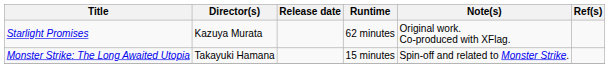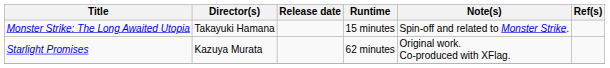 <table class="wikitable sortable">
 <tr>
 <th scope="col">Title</th>
 <th scope="col">Director(s)</th>
 <th scope="col">Release date</th>
 <th scope="col">Runtime</th>
 <th scope="col" class="unsortable">Note(s)</th>
 <th scope="col" class="unsortable">Ref(s)</th>
 </tr>
 <tr>
+<td><em><a href='#'>Monster Strike: The Long Awaited Utopia</a></em></td>
+<td>Takayuki Hamana</td>
+<td></td>
+<td>15 minutes</td>
+<td>Spin-off and related to <em><a href='#'>Monster Strike</a></em>.</td>
+<td style="text-align:center"></td>
+</tr>
+<tr>
 <td><em><a href='#'>Starlight Promises</a></em></td>
 <td>Kazuya Murata</td>
 <td></td>
 <td>62 minutes</td>
 <td>Original work.<br>Co-produced with XFlag.</td>
 <td style="text-align:center"></td>
 </tr>
 <tr>
-<td><em><a href='#'>Monster Strike: The Long Awaited Utopia</a></em></td>
-<td>Takayuki Hamana</td>
-<td></td>
-<td>15 minutes</td>
-<td>Spin-off and related to <em><a href='#'>Monster Strike</a></em>.</td>
-<td style="text-align:center"></td>
-</tr>
-<tr>
 </tr>
 </table>
